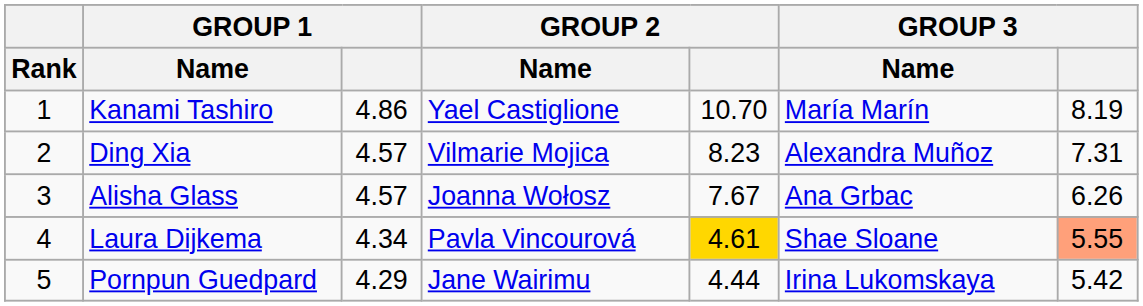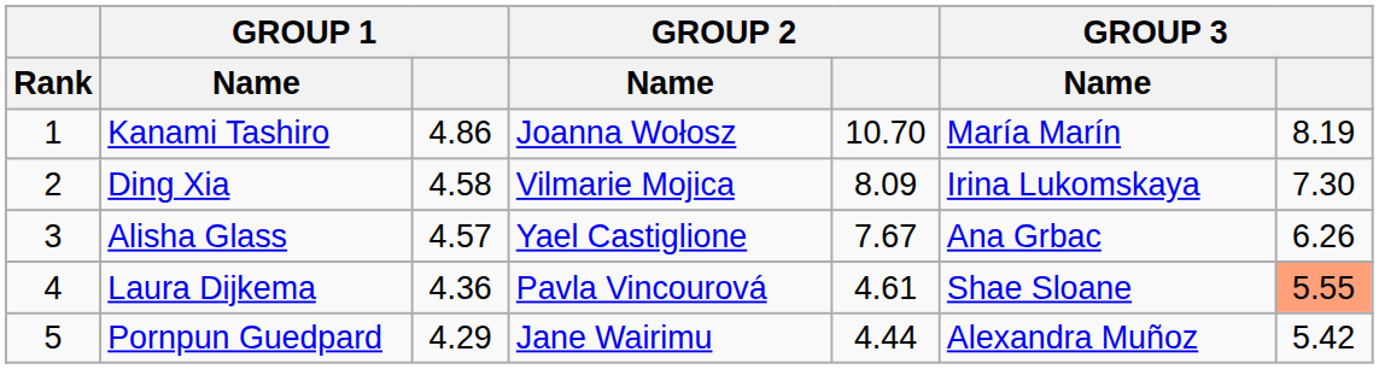 <table class="wikitable" style="font-size:90%">
 <tr>
 <th></th>
 <th colspan="2">GROUP 1</th>
 <th colspan="2">GROUP 2</th>
 <th colspan="2">GROUP 3</th>
 </tr>
 <tr>
 <th width=30>Rank</th>
 <th width=250>Name</th>
 <th width=50></th>
 <th width=250>Name</th>
 <th width=50></th>
 <th width=250>Name</th>
 <th width=50></th>
 </tr>
 <tr>
 <td align=center>1</td>
 <td> <a href='#'>Kanami Tashiro</a></td>
 <td align=center>4.86</td>
-<td> <a href='#'>Yael Castiglione</a></td>
+<td> <a href='#'>Joanna Wołosz</a></td>
 <td align=center>10.70</td>
 <td> <a href='#'>María Marín</a></td>
 <td align=center>8.19</td>
 </tr>
 <tr>
 <td align=center>2</td>
 <td> <a href='#'>Ding Xia</a></td>
-<td align=center>4.57</td>
+<td align=center>4.58</td>
 <td> <a href='#'>Vilmarie Mojica</a></td>
-<td align=center>8.23</td>
-<td> <a href='#'>Alexandra Muñoz</a></td>
-<td align=center>7.31</td>
+<td align=center>8.09</td>
+<td> <a href='#'>Irina Lukomskaya</a></td>
+<td align=center>7.30</td>
 </tr>
 <tr>
 <td align=center>3</td>
 <td> <a href='#'>Alisha Glass</a></td>
 <td align=center>4.57</td>
-<td> <a href='#'>Joanna Wołosz</a></td>
+<td> <a href='#'>Yael Castiglione</a></td>
 <td align=center>7.67</td>
 <td> <a href='#'>Ana Grbac</a></td>
 <td align=center>6.26</td>
 </tr>
 <tr>
 <td align=center>4</td>
 <td> <a href='#'>Laura Dijkema</a></td>
-<td align=center>4.34</td>
+<td align=center>4.36</td>
 <td> <a href='#'>Pavla Vincourová</a></td>
-<td align=center style="background: gold;">4.61</td>
+<td align=center>4.61</td>
 <td> <a href='#'>Shae Sloane</a></td>
 <td align=center style="background: lightsalmon;">5.55</td>
 </tr>
 <tr>
 <td align=center>5</td>
 <td> <a href='#'>Pornpun Guedpard</a></td>
 <td align=center>4.29</td>
 <td> <a href='#'>Jane Wairimu</a></td>
 <td align=center>4.44</td>
-<td> <a href='#'>Irina Lukomskaya</a></td>
+<td> <a href='#'>Alexandra Muñoz</a></td>
 <td align=center>5.42</td>
 </tr>
 </table>
